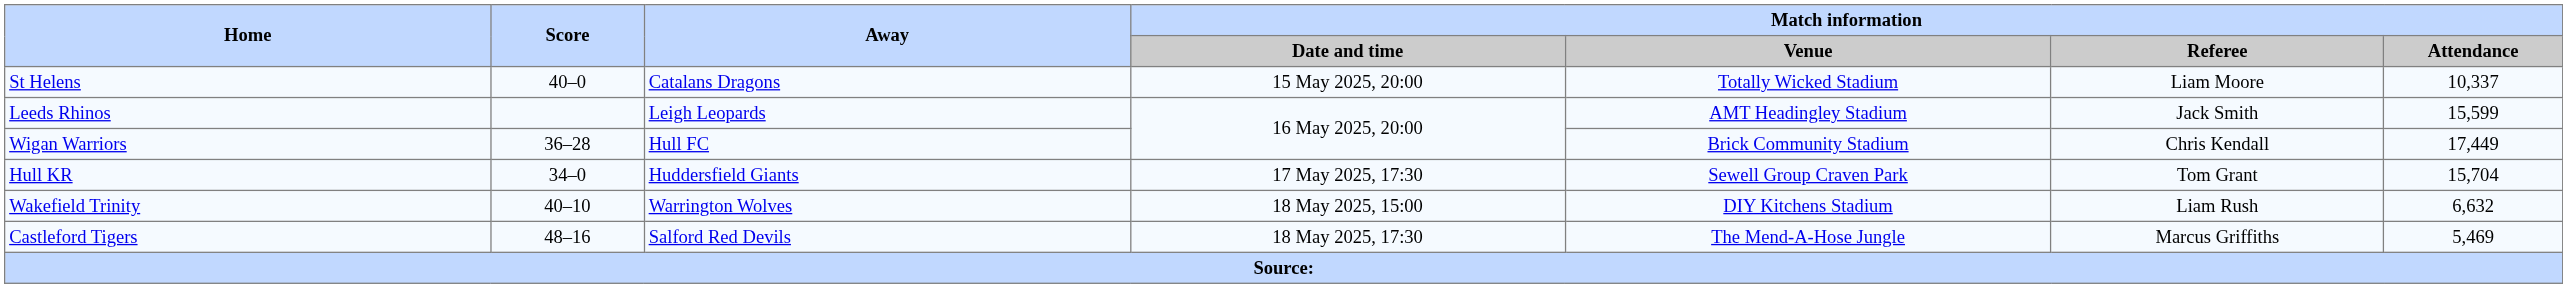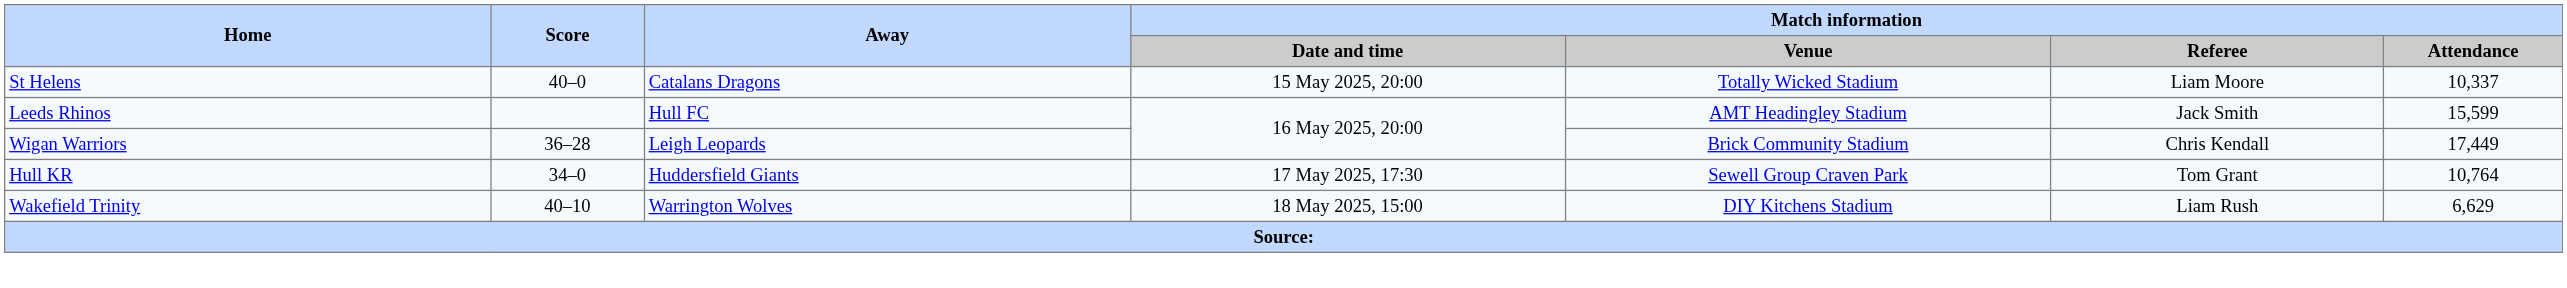 <table border=1 style="border-collapse:collapse; font-size:90%; text-align:center;" cellpadding=3 cellspacing=0 width=100%>
 <tr style="background:#C1D8ff;">
 <th scope="col" rowspan=2 width=19%>Home</th>
 <th scope="col" rowspan=2 width=6%>Score</th>
 <th scope="col" rowspan=2 width=19%>Away</th>
 <th colspan=4>Match information</th>
 </tr>
 <tr style="background:#CCCCCC;">
 <th scope="col" width=17%>Date and time</th>
 <th scope="col" width=19%>Venue</th>
 <th scope="col" width=13%>Referee</th>
 <th scope="col" width=7%>Attendance</th>
 </tr>
 <tr style="background:#F5FAFF;">
 <td style="text-align:left;"> <a href='#'>St Helens</a></td>
 <td>40–0</td>
 <td style="text-align:left;"> <a href='#'>Catalans Dragons</a></td>
 <td>15 May 2025, 20:00</td>
 <td><a href='#'>Totally Wicked Stadium</a></td>
 <td>Liam Moore</td>
 <td>10,337</td>
 </tr>
 <tr style="background:#F5FAFF;">
 <td style="text-align:left;"> <a href='#'>Leeds Rhinos</a></td>
 <td></td>
-<td style="text-align:left;"> <a href='#'>Leigh Leopards</a></td>
+<td style="text-align:left;"> <a href='#'>Hull FC</a></td>
 <td Rowspan=2>16 May 2025, 20:00</td>
 <td><a href='#'>AMT Headingley Stadium</a></td>
 <td>Jack Smith</td>
 <td>15,599</td>
 </tr>
 <tr style="background:#F5FAFF;">
 <td style="text-align:left;"> <a href='#'>Wigan Warriors</a></td>
 <td>36–28</td>
-<td style="text-align:left;"> <a href='#'>Hull FC</a></td>
+<td style="text-align:left;"> <a href='#'>Leigh Leopards</a></td>
 <td><a href='#'>Brick Community Stadium</a></td>
 <td>Chris Kendall</td>
 <td>17,449</td>
 </tr>
 <tr style="background:#F5FAFF;">
 <td style="text-align:left;"> <a href='#'>Hull KR</a></td>
 <td>34–0</td>
 <td style="text-align:left;"> <a href='#'>Huddersfield Giants</a></td>
 <td>17 May 2025, 17:30</td>
 <td><a href='#'>Sewell Group Craven Park</a></td>
 <td>Tom Grant</td>
-<td>15,704</td>
+<td>10,764</td>
 </tr>
 <tr style="background:#F5FAFF;">
 <td style="text-align:left;"> <a href='#'>Wakefield Trinity</a></td>
 <td>40–10</td>
 <td style="text-align:left;"> <a href='#'>Warrington Wolves</a></td>
 <td>18 May 2025, 15:00</td>
 <td><a href='#'>DIY Kitchens Stadium</a></td>
 <td>Liam Rush</td>
-<td>6,632</td>
-</tr>
-<tr style="background:#F5FAFF;">
-<td style="text-align:left;"> <a href='#'>Castleford Tigers</a></td>
-<td>48–16</td>
-<td style="text-align:left;"> <a href='#'>Salford Red Devils</a></td>
-<td>18 May 2025, 17:30</td>
-<td><a href='#'>The Mend-A-Hose Jungle</a></td>
-<td>Marcus Griffiths</td>
-<td>5,469</td>
+<td>6,629</td>
 </tr>
 <tr style="background:#c1d8ff;">
 <th colspan=7>Source:</th>
 </tr>
 </table>
